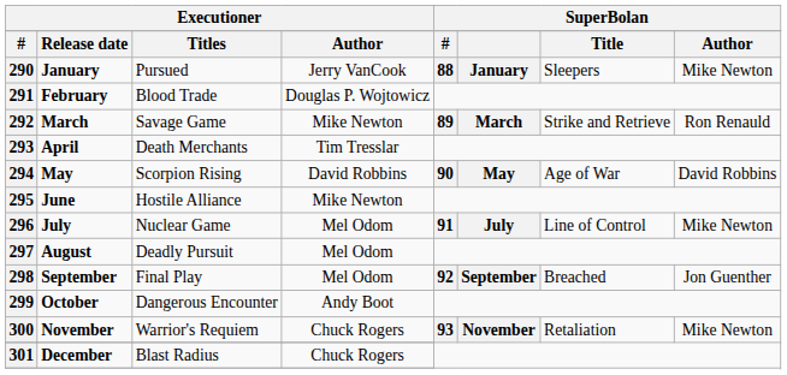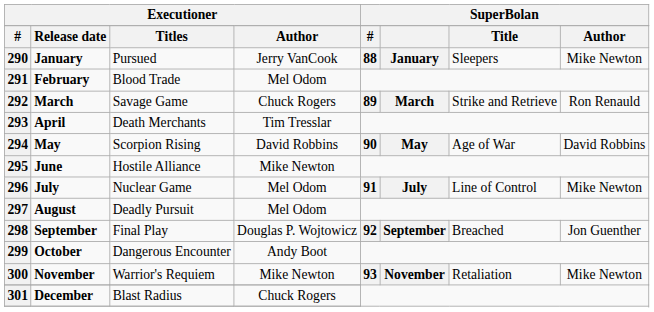 <table class="wikitable plainrowheaders sortable" style="margin-right: 0;">
 <tr>
 <th colspan="4" style="background: #;">Executioner</th>
 <th colspan="4" style="background: #;">SuperBolan</th>
 </tr>
 <tr>
 </tr>
 <tr>
 <th scope="col">#</th>
 <th scope="col">Release date</th>
 <th scope="col">Titles</th>
 <th scope="col">Author</th>
 <th scope="col">#</th>
 <th scope="col"></th>
 <th scope="col">Title</th>
 <th scope="col">Author</th>
 </tr>
 <tr>
 <th scope="row" style="text-align:center;"><strong>290</strong></th>
 <td><strong>January</strong></td>
 <td>Pursued</td>
 <td style="text-align:center;">Jerry VanCook</td>
 <th scope="row" style="text-align:center;"><strong>88</strong></th>
 <th scope="row" style="text-align:center;"><strong>January</strong></th>
 <td>Sleepers</td>
 <td style="text-align:center;">Mike Newton</td>
 </tr>
 <tr>
 <th scope="row" style="text-align:center;"><strong>291</strong></th>
 <td><strong>February</strong></td>
 <td>Blood Trade</td>
-<td style="text-align:center;">Douglas P. Wojtowicz</td>
+<td style="text-align:center;">Mel Odom</td>
 </tr>
 <tr>
 <th scope="row" style="text-align:center;"><strong>292</strong></th>
 <td><strong>March</strong></td>
 <td>Savage Game</td>
-<td style="text-align:center;">Mike Newton</td>
+<td style="text-align:center;">Chuck Rogers</td>
 <th scope="row" style="text-align:center;"><strong>89</strong></th>
 <th scope="row" style="text-align:center;"><strong>March</strong></th>
 <td>Strike and Retrieve</td>
 <td style="text-align:center;">Ron Renauld</td>
 </tr>
 <tr>
 <th scope="row" style="text-align:center;"><strong>293</strong></th>
 <td><strong>April</strong></td>
 <td>Death Merchants</td>
 <td style="text-align:center;">Tim Tresslar</td>
 </tr>
 <tr>
 <th scope="row" style="text-align:center;"><strong>294</strong></th>
 <td><strong>May</strong></td>
 <td>Scorpion Rising</td>
 <td style="text-align:center;">David Robbins</td>
 <th scope="row" style="text-align:center;"><strong>90</strong></th>
 <th scope="row" style="text-align:center;"><strong>May</strong></th>
 <td>Age of War</td>
 <td style="text-align:center;">David Robbins</td>
 </tr>
 <tr>
 <th scope="row" style="text-align:center;"><strong>295</strong></th>
 <td><strong>June</strong></td>
 <td>Hostile Alliance</td>
 <td style="text-align:center;">Mike Newton</td>
 </tr>
 <tr>
 <th scope="row" style="text-align:center;"><strong>296</strong></th>
 <td><strong>July</strong></td>
 <td>Nuclear Game</td>
 <td style="text-align:center;">Mel Odom</td>
 <th scope="row" style="text-align:center;"><strong>91</strong></th>
 <th scope="row" style="text-align:center;"><strong>July</strong></th>
 <td>Line of Control</td>
 <td style="text-align:center;">Mike Newton</td>
 </tr>
 <tr>
 <th scope="row" style="text-align:center;"><strong>297</strong></th>
 <td><strong>August</strong></td>
 <td>Deadly Pursuit</td>
 <td style="text-align:center;">Mel Odom</td>
 </tr>
 <tr>
 <th scope="row" style="text-align:center;"><strong>298</strong></th>
 <td><strong>September</strong></td>
 <td>Final Play</td>
-<td style="text-align:center;">Mel Odom</td>
+<td style="text-align:center;">Douglas P. Wojtowicz</td>
 <th scope="row" style="text-align:center;"><strong>92</strong></th>
 <th scope="row" style="text-align:center;"><strong>September</strong></th>
 <td>Breached</td>
 <td style="text-align:center;">Jon Guenther</td>
 </tr>
 <tr>
 <th scope="row" style="text-align:center;"><strong>299</strong></th>
 <td><strong>October</strong></td>
 <td>Dangerous Encounter</td>
 <td style="text-align:center;">Andy Boot</td>
 </tr>
 <tr>
 <th scope="row" style="text-align:center;"><strong>300</strong></th>
 <td><strong>November</strong></td>
 <td>Warrior's Requiem</td>
-<td style="text-align:center;">Chuck Rogers</td>
+<td style="text-align:center;">Mike Newton</td>
 <th scope="row" style="text-align:center;"><strong>93</strong></th>
 <th scope="row" style="text-align:center;"><strong>November</strong></th>
 <td>Retaliation</td>
 <td style="text-align:center;">Mike Newton</td>
 </tr>
 <tr>
 </tr>
 <tr>
 <th scope="row" style="text-align:center;"><strong>301</strong></th>
 <td><strong>December</strong></td>
 <td>Blast Radius</td>
 <td style="text-align:center;">Chuck Rogers</td>
 </tr>
 <tr>
 </tr>
 </table>
